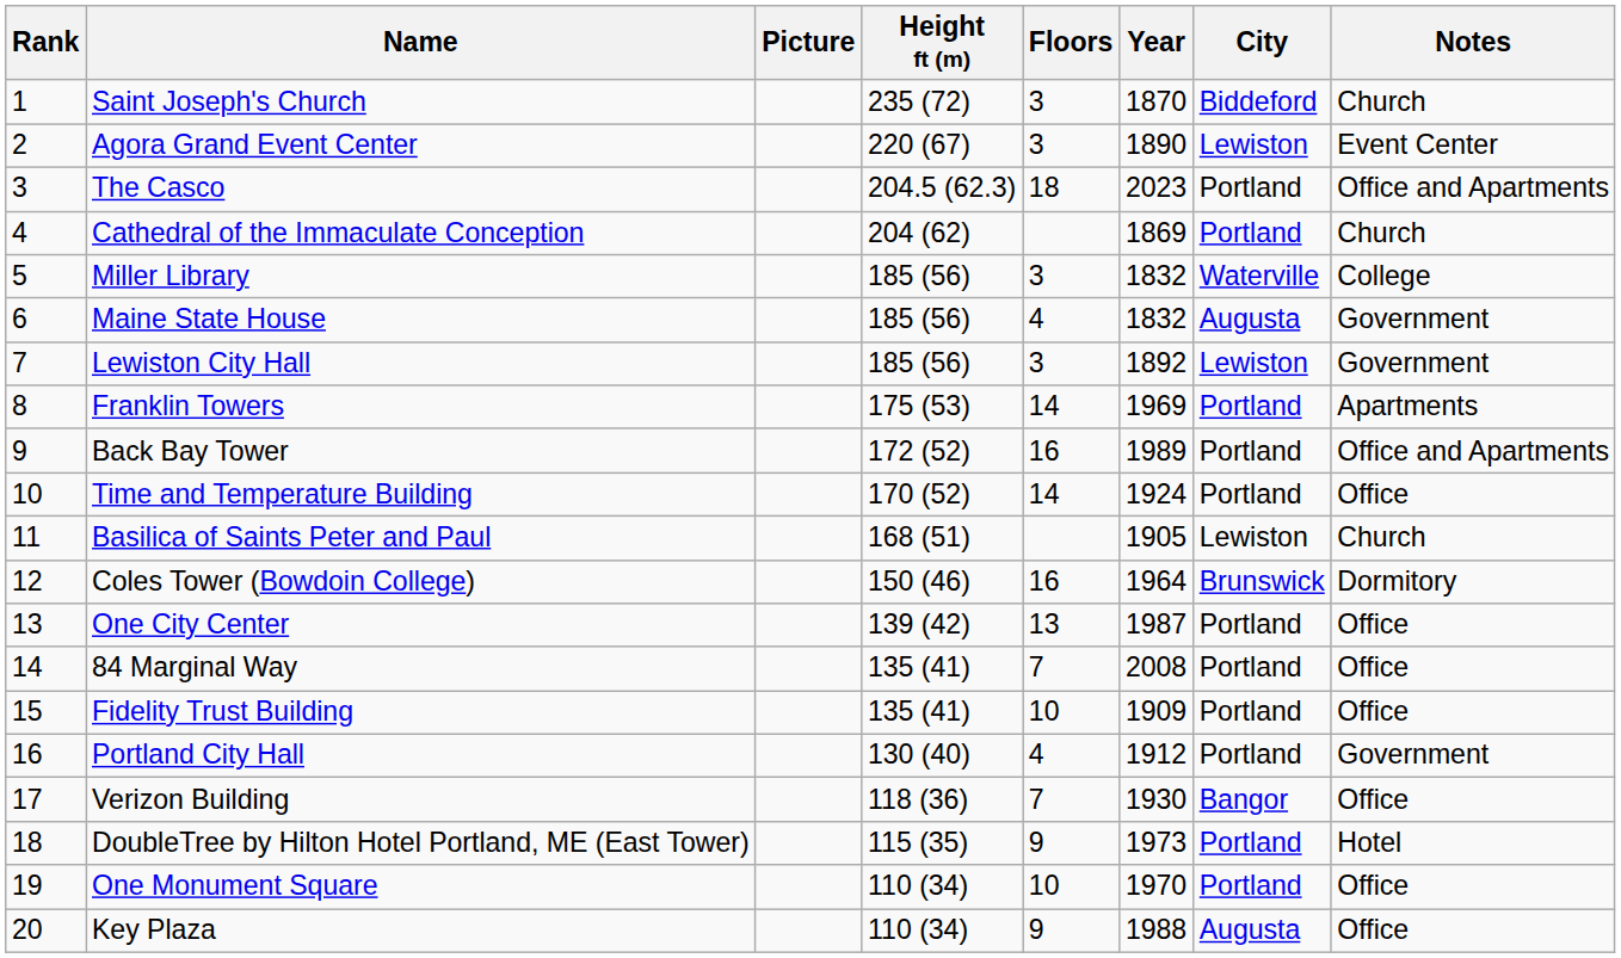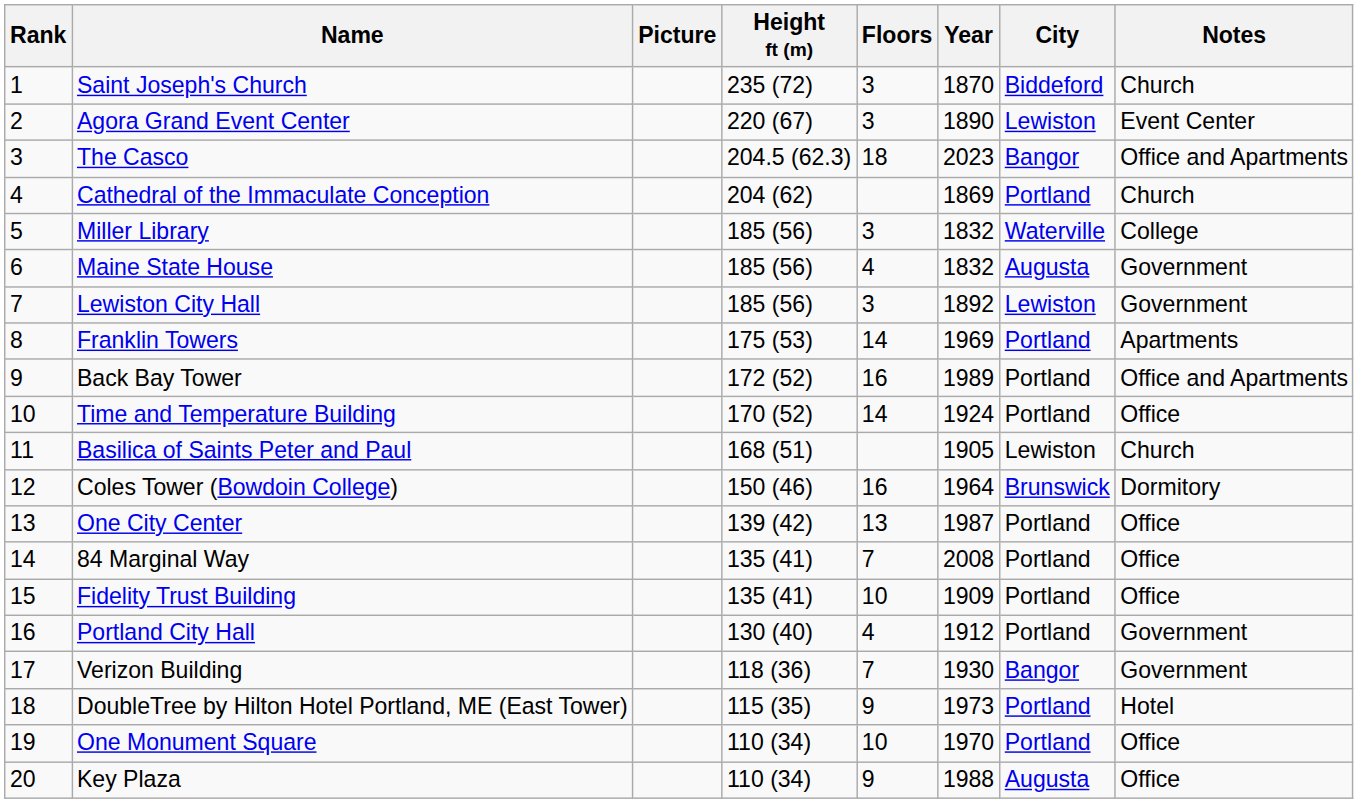 <table class="wikitable sortable">
 <tr>
 <th>Rank</th>
 <th>Name</th>
 <th>Picture</th>
 <th>Height<br><small>ft (m)</small></th>
 <th>Floors</th>
 <th>Year</th>
 <th>City</th>
 <th>Notes</th>
 </tr>
 <tr>
 <td>1</td>
 <td><a href='#'>Saint Joseph's Church</a></td>
 <td></td>
 <td>235 (72)</td>
 <td>3</td>
 <td>1870</td>
 <td><a href='#'>Biddeford</a></td>
 <td>Church</td>
 </tr>
 <tr>
 <td>2</td>
 <td><a href='#'>Agora Grand Event Center</a></td>
 <td></td>
 <td>220 (67)</td>
 <td>3</td>
 <td>1890</td>
 <td><a href='#'>Lewiston</a></td>
 <td>Event Center</td>
 </tr>
 <tr>
 <td>3</td>
 <td><a href='#'>The Casco</a></td>
 <td></td>
 <td>204.5 (62.3)</td>
 <td>18</td>
 <td>2023</td>
-<td>Portland</td>
+<td><a href='#'>Bangor</a></td>
 <td>Office and Apartments</td>
 </tr>
 <tr>
 <td>4</td>
 <td><a href='#'>Cathedral of the Immaculate Conception</a></td>
 <td></td>
 <td>204 (62)</td>
 <td></td>
 <td>1869</td>
 <td><a href='#'>Portland</a></td>
 <td>Church</td>
 </tr>
 <tr>
 <td>5</td>
 <td><a href='#'>Miller Library</a></td>
 <td></td>
 <td>185 (56)</td>
 <td>3</td>
 <td>1832</td>
 <td><a href='#'>Waterville</a></td>
 <td>College</td>
 </tr>
 <tr>
 <td>6</td>
 <td><a href='#'>Maine State House</a></td>
 <td></td>
 <td>185 (56)</td>
 <td>4</td>
 <td>1832</td>
 <td><a href='#'>Augusta</a></td>
 <td>Government</td>
 </tr>
 <tr>
 <td>7</td>
 <td><a href='#'>Lewiston City Hall</a></td>
 <td></td>
 <td>185 (56)</td>
 <td>3</td>
 <td>1892</td>
 <td><a href='#'>Lewiston</a></td>
 <td>Government</td>
 </tr>
 <tr>
 <td>8</td>
 <td><a href='#'>Franklin Towers</a></td>
 <td></td>
 <td>175 (53)</td>
 <td>14</td>
 <td>1969</td>
 <td><a href='#'>Portland</a></td>
 <td>Apartments</td>
 </tr>
 <tr>
 <td>9</td>
 <td Back Bay Tower>Back Bay Tower</td>
 <td></td>
 <td>172 (52)</td>
 <td>16</td>
 <td>1989</td>
 <td Portland, Maine>Portland</td>
 <td>Office and Apartments</td>
 </tr>
 <tr>
 <td>10</td>
 <td><a href='#'>Time and Temperature Building</a></td>
 <td></td>
 <td>170 (52)</td>
 <td>14</td>
 <td>1924</td>
 <td Portland, Maine>Portland</td>
 <td>Office</td>
 </tr>
 <tr>
 <td>11</td>
 <td><a href='#'>Basilica of Saints Peter and Paul</a></td>
 <td></td>
 <td>168 (51)</td>
 <td></td>
 <td>1905</td>
 <td>Lewiston</td>
 <td>Church</td>
 </tr>
 <tr>
 <td>12</td>
 <td>Coles Tower (<a href='#'>Bowdoin College</a>)</td>
 <td></td>
 <td>150 (46)</td>
 <td>16</td>
 <td>1964</td>
 <td><a href='#'>Brunswick</a></td>
 <td>Dormitory</td>
 </tr>
 <tr>
 <td>13</td>
 <td><a href='#'>One City Center</a></td>
 <td></td>
 <td>139 (42)</td>
 <td>13</td>
 <td>1987</td>
 <td>Portland</td>
 <td>Office</td>
 </tr>
 <tr>
 <td>14</td>
 <td>84 Marginal Way</td>
 <td></td>
 <td>135 (41)</td>
 <td>7</td>
 <td>2008</td>
 <td>Portland</td>
 <td>Office</td>
 </tr>
 <tr>
 <td>15</td>
 <td><a href='#'>Fidelity Trust Building</a></td>
 <td></td>
 <td>135 (41)</td>
 <td>10</td>
 <td>1909</td>
 <td>Portland</td>
 <td>Office</td>
 </tr>
 <tr>
 <td>16</td>
 <td><a href='#'>Portland City Hall</a></td>
 <td></td>
 <td>130 (40)</td>
 <td>4</td>
 <td>1912</td>
 <td>Portland</td>
 <td>Government</td>
 </tr>
 <tr>
 <td>17</td>
 <td>Verizon Building</td>
 <td></td>
 <td>118 (36)</td>
 <td>7</td>
 <td>1930</td>
 <td><a href='#'>Bangor</a></td>
-<td>Office</td>
+<td>Government</td>
 </tr>
 <tr>
 <td>18</td>
 <td>DoubleTree by Hilton Hotel Portland, ME (East Tower)</td>
 <td></td>
 <td>115 (35)</td>
 <td>9</td>
 <td>1973</td>
 <td><a href='#'>Portland</a></td>
 <td>Hotel</td>
 </tr>
 <tr>
 <td>19</td>
 <td><a href='#'>One Monument Square</a></td>
 <td></td>
 <td>110 (34)</td>
 <td>10</td>
 <td>1970</td>
 <td><a href='#'>Portland</a></td>
 <td>Office</td>
 </tr>
 <tr>
 <td>20</td>
 <td>Key Plaza</td>
 <td></td>
 <td>110 (34)</td>
 <td>9</td>
 <td>1988</td>
 <td><a href='#'>Augusta</a></td>
 <td>Office</td>
 </tr>
 </table>
